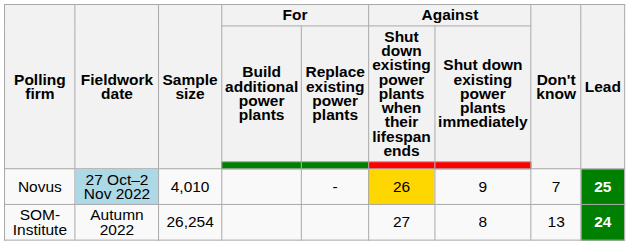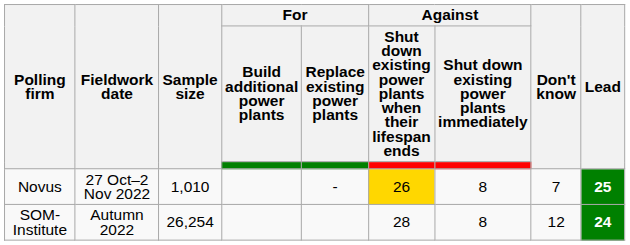 <table class="wikitable collapsible sortable" style="text-align:center; font-size:95%; line-height:14px">
 <tr>
 <th rowspan="3" style="width:180px;">Polling firm</th>
 <th rowspan="3" style="width:125px;">Fieldwork date</th>
 <th rowspan="3" style="width:60px;">Sample size</th>
 <th colspan="2" class="unsortable" style="width:80px;">For</th>
 <th colspan="2">Against</th>
 <th rowspan="3" class="unsortable" style="width:80px;">Don't know</th>
 <th rowspan="3" class="unsortable" style="width:20px;">Lead</th>
 </tr>
 <tr>
 <th>Build additional power plants</th>
 <th>Replace existing power plants</th>
 <th>Shut down existing power plants when their lifespan ends</th>
 <th>Shut down existing power plants immediately </th>
 </tr>
 <tr>
 <th class="unsortable" style="background:green;width:60px;"></th>
 <th class="unsortable" style="background:green;width:60px;"></th>
 <th class="unsortable" style="background:red;width:60px;"></th>
 <th class="unsortable" style="background:red;width:60px;"></th>
 </tr>
 <tr>
 <td>Novus</td>
-<td style="background: lightblue;">27 Oct–2 Nov 2022</td>
-<td>4,010</td>
+<td>27 Oct–2 Nov 2022</td>
+<td>1,010</td>
 <td></td>
 <td>-</td>
 <td style="background: gold;">26</td>
-<td>9</td>
+<td>8</td>
 <td>7</td>
 <td style="background:green;color:white;"><strong>25</strong></td>
 </tr>
 <tr>
 <td>SOM-Institute</td>
 <td>Autumn 2022</td>
 <td>26,254</td>
 <td></td>
 <td></td>
-<td>27</td>
+<td>28</td>
 <td>8</td>
-<td>13</td>
+<td>12</td>
 <td style="background:green;color:white;"><strong>24</strong></td>
 </tr>
 </table>
